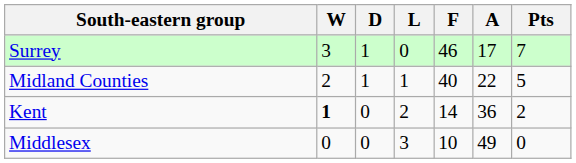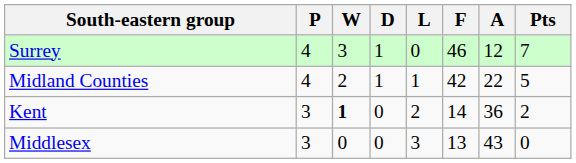 <table class="wikitable">
 <tr>
 <th width="40%">South-eastern group</th>
+<th width="5%">P</th>
 <th width="5%">W</th>
 <th width="5%">D</th>
 <th width="5%">L</th>
 <th width="5%">F</th>
 <th width="5%">A</th>
 <th width="7.5%">Pts</th>
 </tr>
 <tr bgcolor="#CCFFCC">
 <td><a href='#'>Surrey</a></td>
+<td>4</td>
 <td>3</td>
 <td>1</td>
 <td>0</td>
 <td>46</td>
-<td>17</td>
+<td>12</td>
 <td>7</td>
 </tr>
 <tr>
 <td><a href='#'>Midland Counties</a></td>
+<td>4</td>
 <td>2</td>
 <td>1</td>
 <td>1</td>
-<td>40</td>
+<td>42</td>
 <td>22</td>
 <td>5</td>
 </tr>
 <tr>
 <td><a href='#'>Kent</a></td>
+<td>3</td>
 <td><strong>1</strong></td>
 <td>0</td>
 <td>2</td>
 <td>14</td>
 <td>36</td>
 <td>2</td>
 </tr>
 <tr>
 <td><a href='#'>Middlesex</a></td>
+<td>3</td>
 <td>0</td>
 <td>0</td>
 <td>3</td>
-<td>10</td>
-<td>49</td>
+<td>13</td>
+<td>43</td>
 <td>0</td>
 </tr>
 </table>
